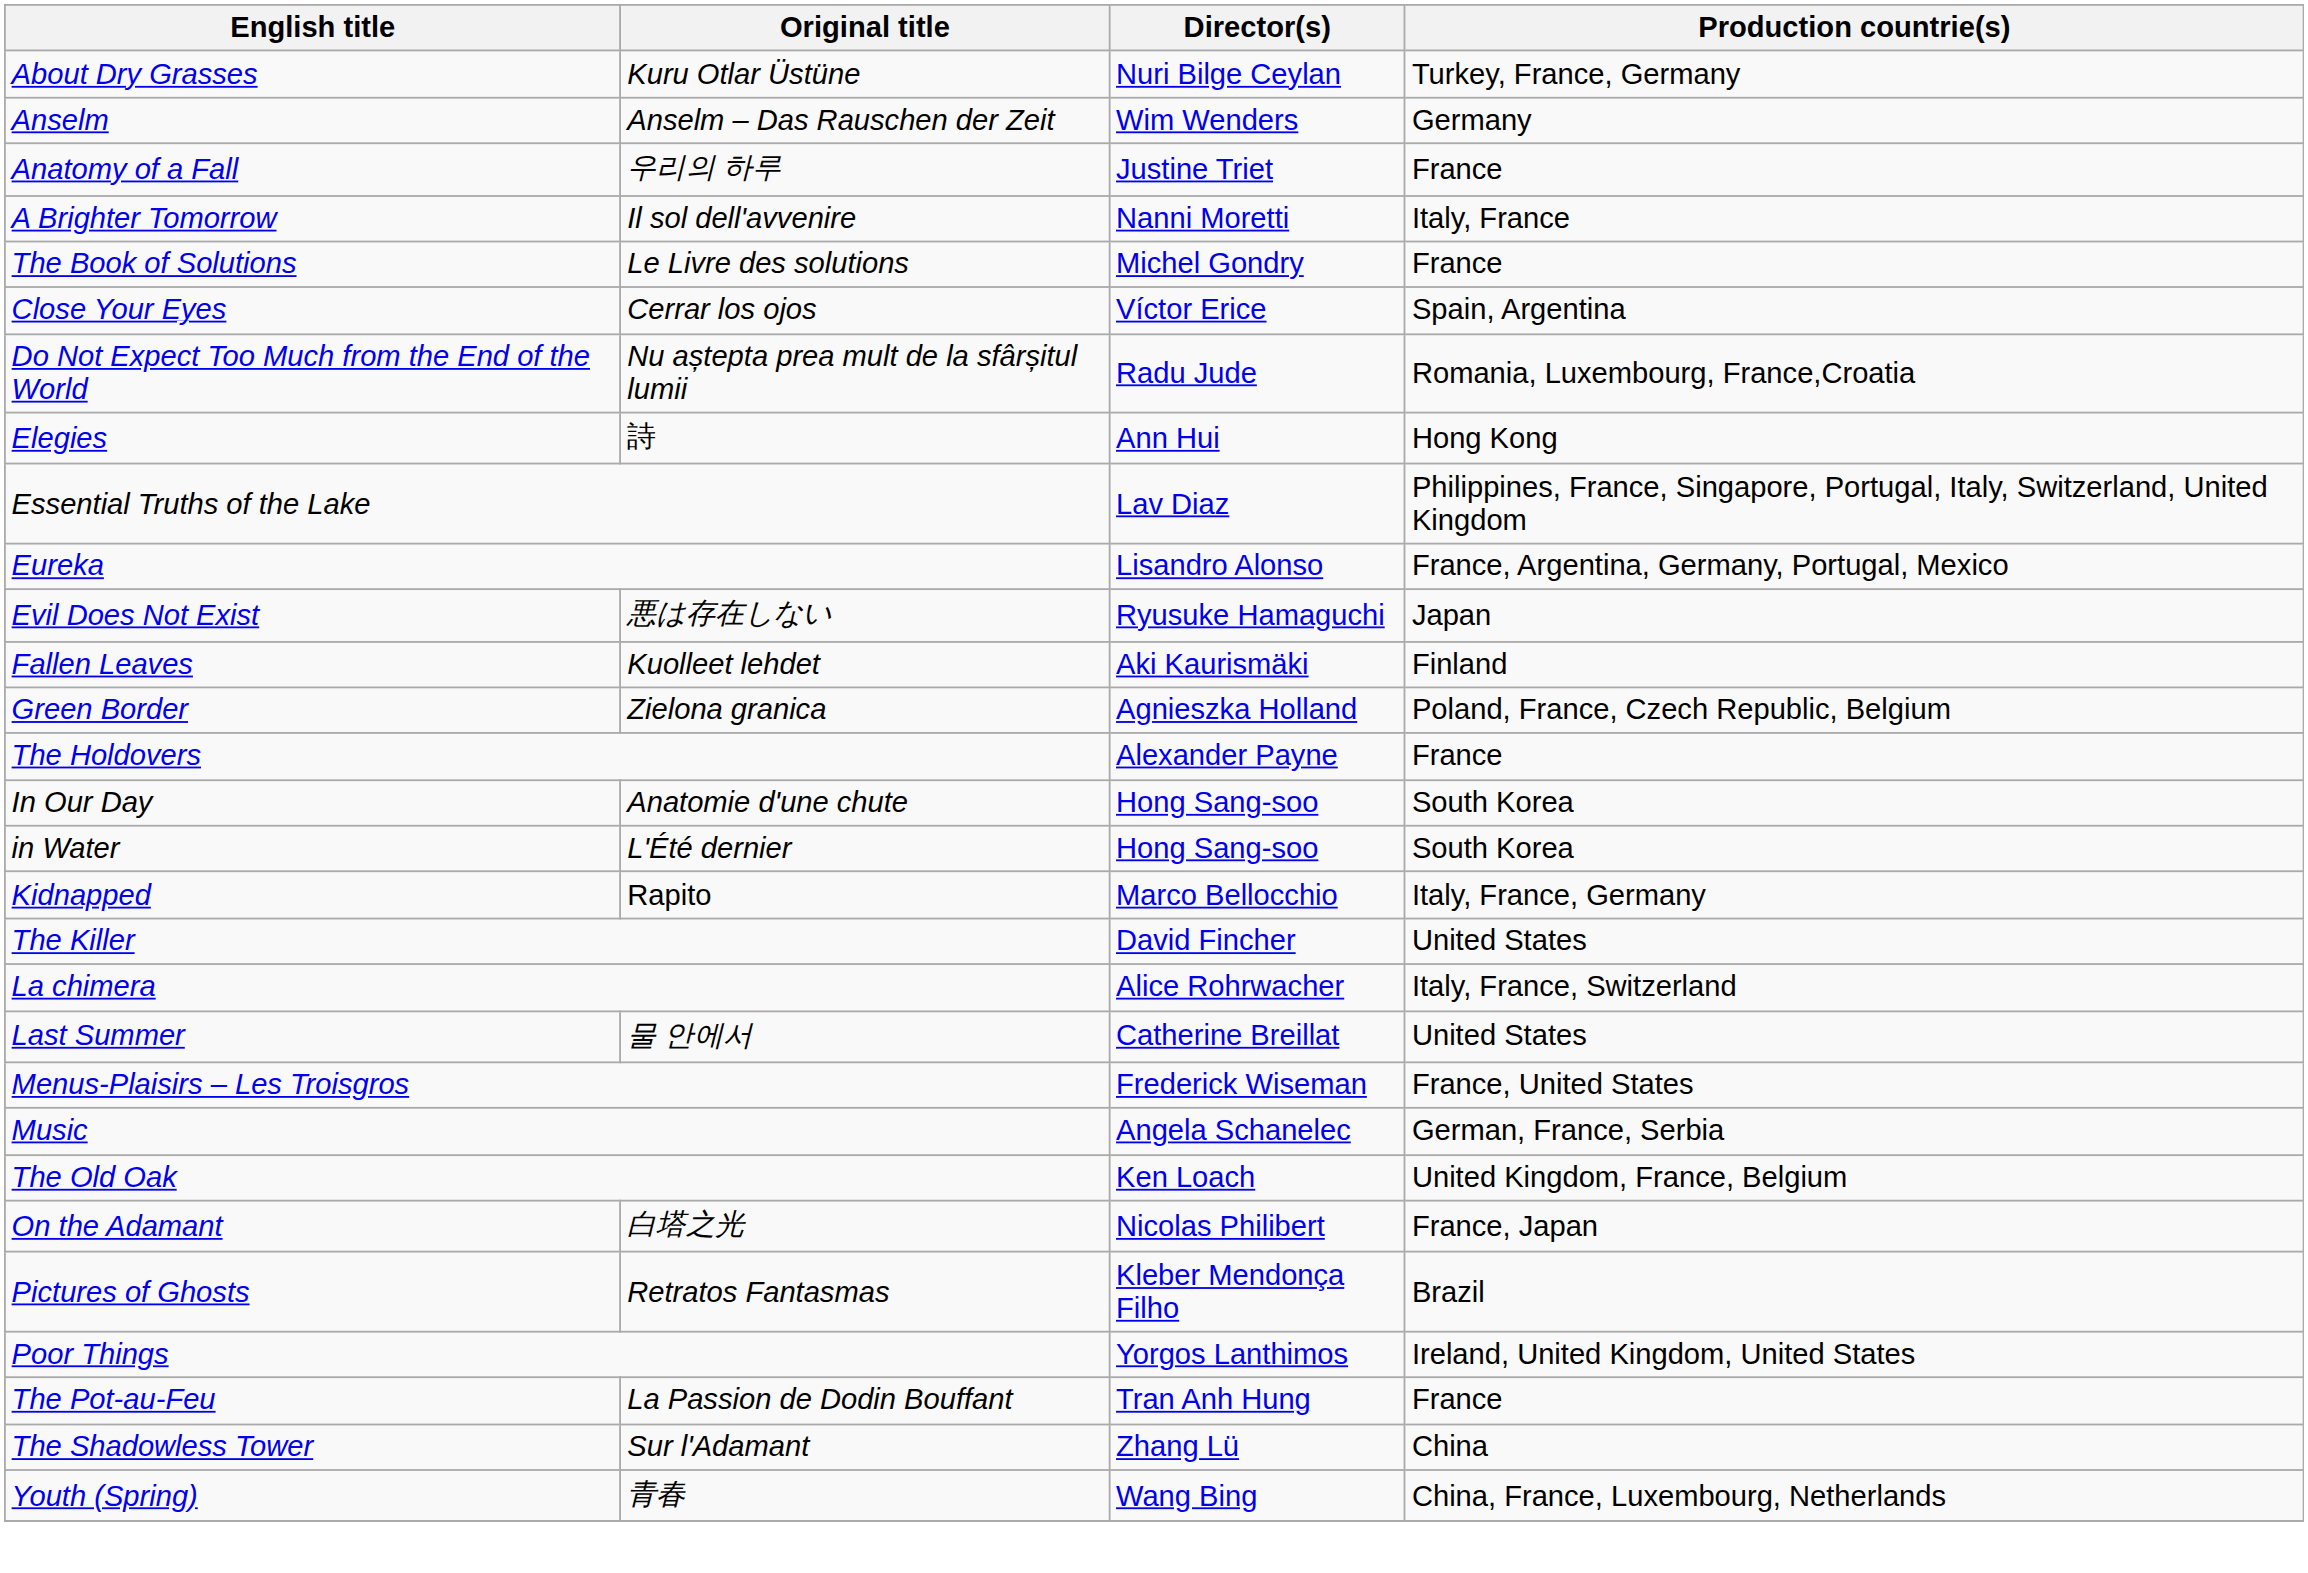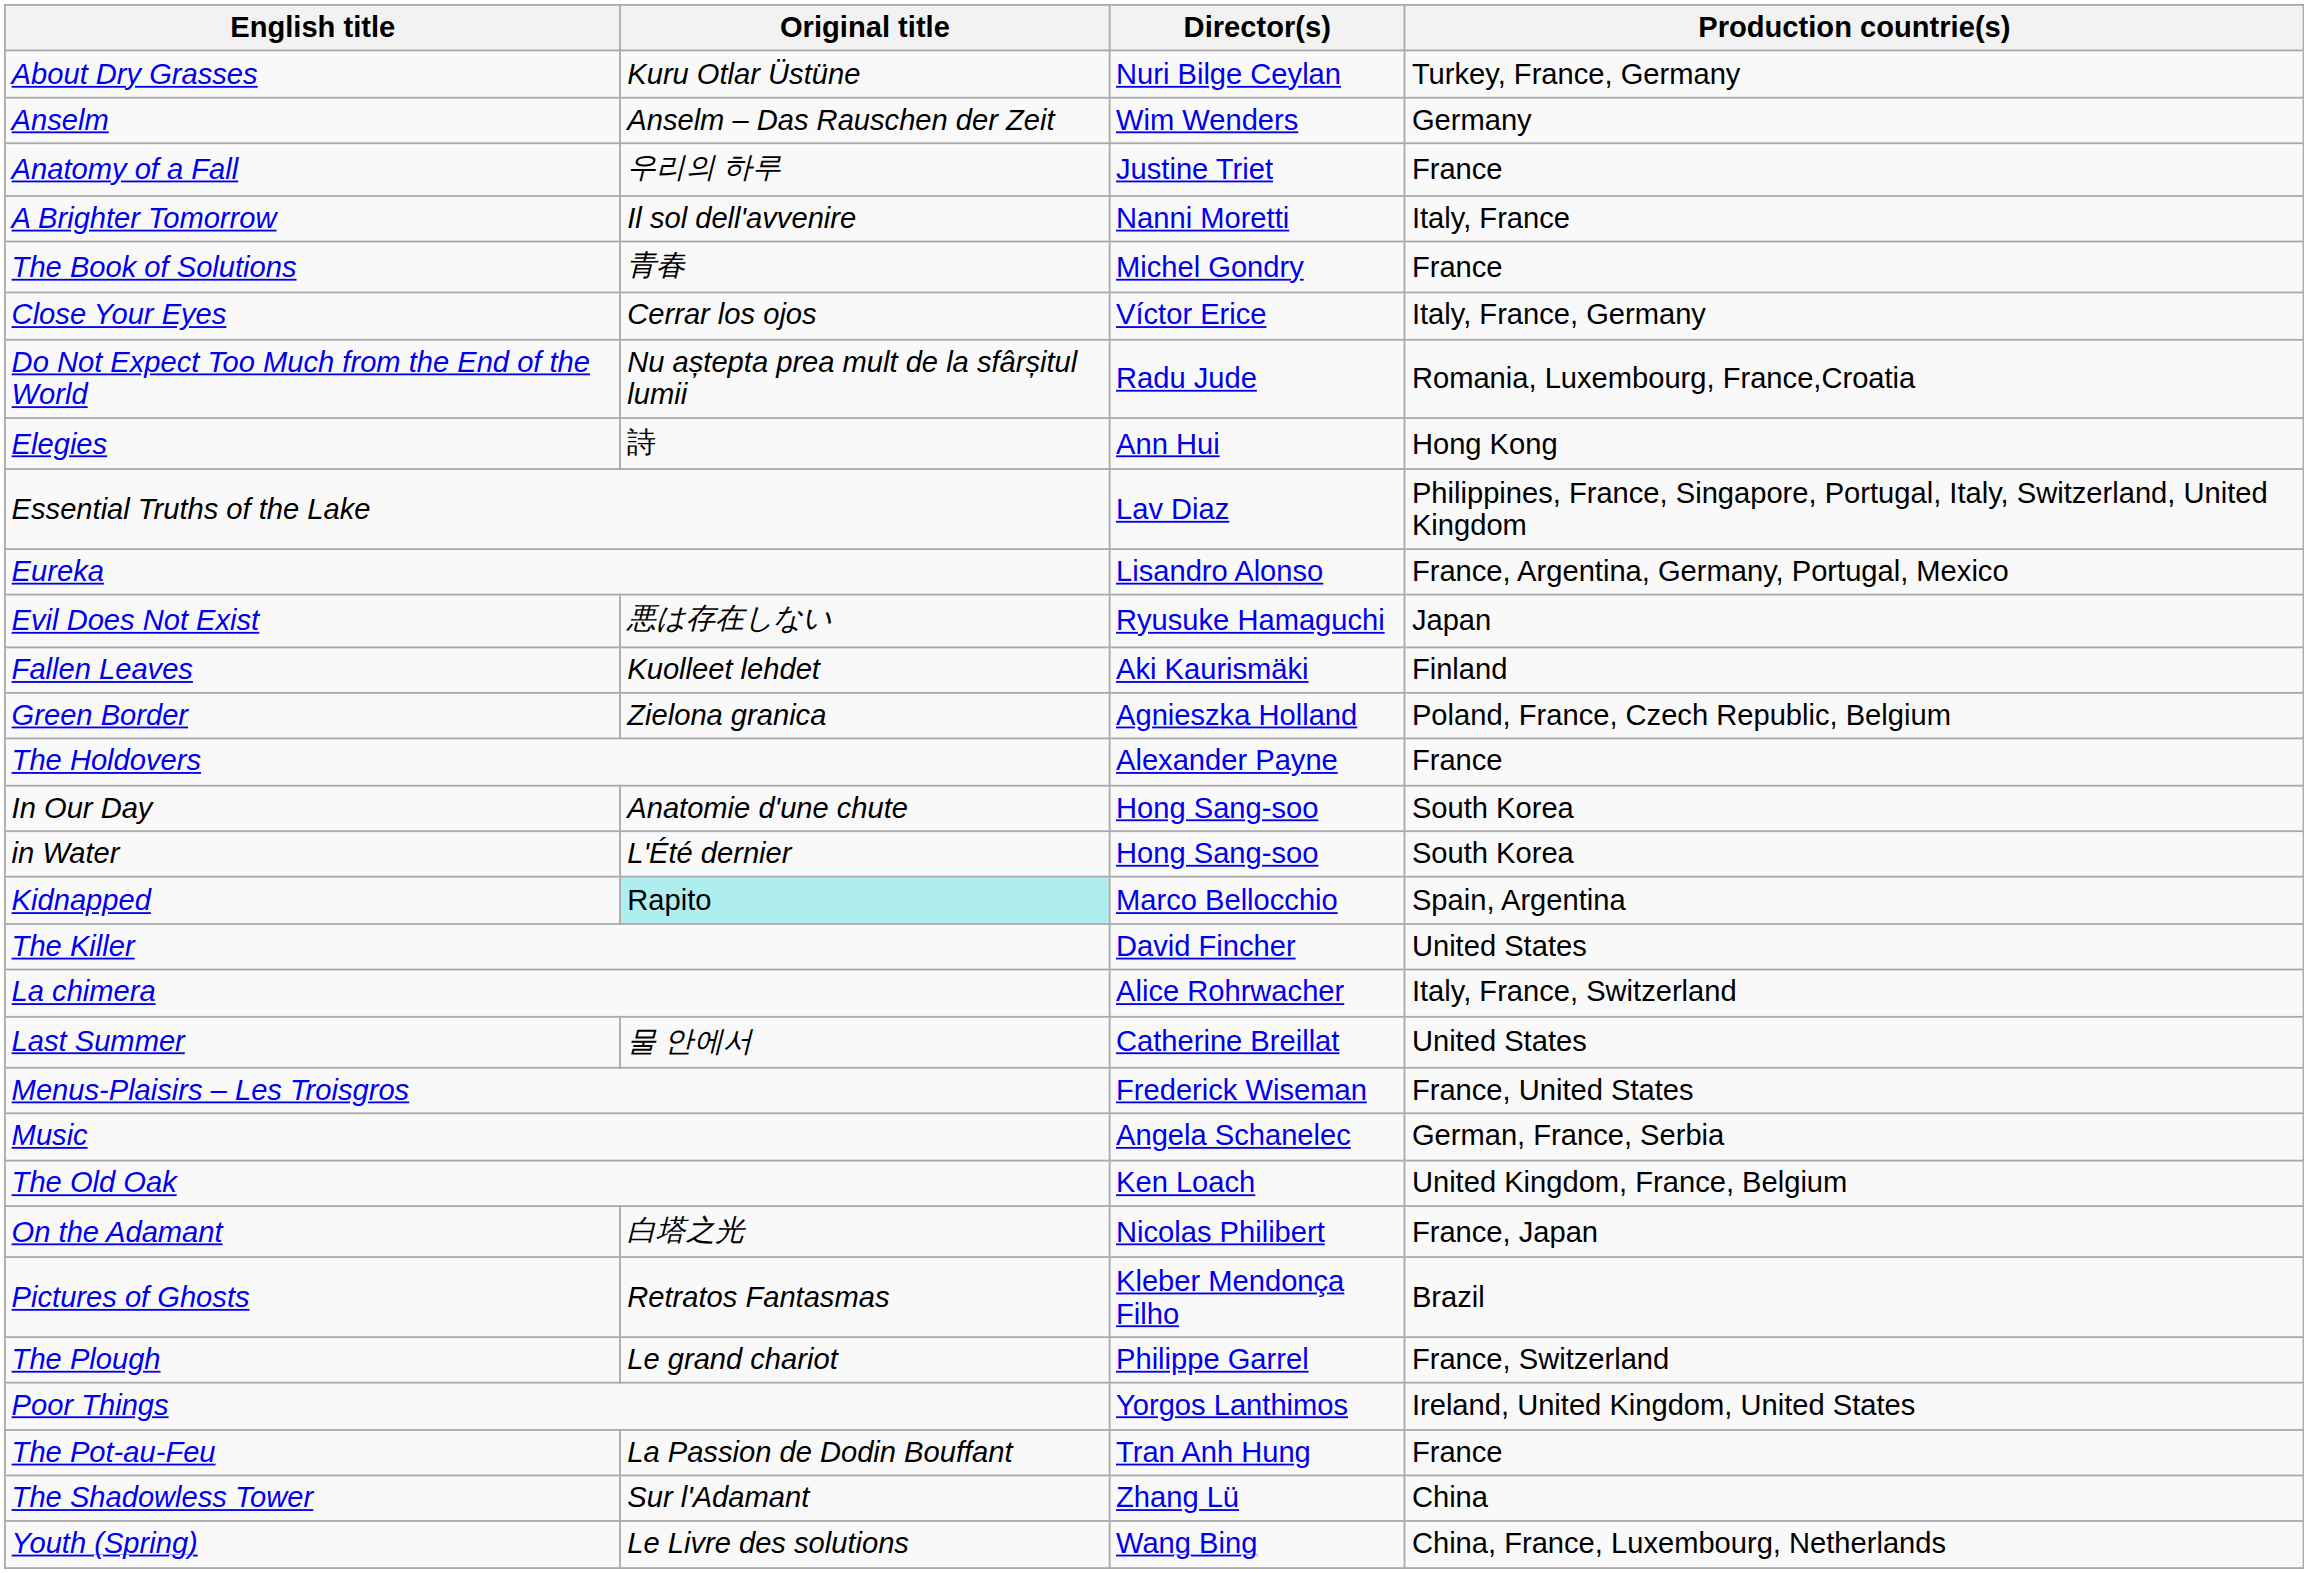 <table class="sortable wikitable" style="width:100%; margin-bottom:4px" cellpadding="5">
 <tr>
 <th scope="col">English title</th>
 <th scope="col">Original title</th>
 <th scope="col">Director(s)</th>
 <th scope="col">Production countrie(s)</th>
 </tr>
 <tr>
 <td><em><a href='#'>About Dry Grasses</a></em></td>
 <td><em>Kuru Otlar Üstüne</em></td>
 <td><a href='#'>Nuri Bilge Ceylan</a></td>
 <td>Turkey, France, Germany</td>
 </tr>
 <tr>
 <td><em><a href='#'>Anselm</a></em></td>
 <td><em>Anselm – Das Rauschen der Zeit</em></td>
 <td><a href='#'>Wim Wenders</a></td>
 <td>Germany</td>
 </tr>
 <tr>
 <td><em><a href='#'>Anatomy of a Fall</a></em></td>
 <td><em>우리의 하루</em></td>
 <td><a href='#'>Justine Triet</a></td>
 <td>France</td>
 </tr>
 <tr>
 <td><em><a href='#'>A Brighter Tomorrow</a></em></td>
 <td><em>Il sol dell'avvenire</em></td>
 <td><a href='#'>Nanni Moretti</a></td>
 <td>Italy, France</td>
 </tr>
 <tr>
 <td><em><a href='#'>The Book of Solutions</a></em></td>
-<td><em>Le Livre des solutions</em></td>
+<td><em>青春</em></td>
 <td><a href='#'>Michel Gondry</a></td>
 <td>France</td>
 </tr>
 <tr>
 <td><em><a href='#'>Close Your Eyes</a></em></td>
 <td><em>Cerrar los ojos</em></td>
 <td><a href='#'>Víctor Erice</a></td>
-<td>Spain, Argentina</td>
+<td>Italy, France, Germany</td>
 </tr>
 <tr>
 <td><em><a href='#'>Do Not Expect Too Much from the End of the World</a></em></td>
 <td><em>Nu aștepta prea mult de la sfârșitul lumii</em></td>
 <td><a href='#'>Radu Jude</a></td>
 <td>Romania, Luxembourg, France,Croatia</td>
 </tr>
 <tr>
 <td><em><a href='#'>Elegies</a></em></td>
 <td>詩</td>
 <td><a href='#'>Ann Hui</a></td>
 <td>Hong Kong</td>
 </tr>
 <tr>
 <td colspan="2"><em>Essential Truths of the Lake</em></td>
 <td><a href='#'>Lav Diaz</a></td>
 <td>Philippines, France, Singapore, Portugal, Italy, Switzerland, United Kingdom</td>
 </tr>
 <tr>
 <td colspan=2><em><a href='#'>Eureka</a></em></td>
 <td><a href='#'>Lisandro Alonso</a></td>
 <td>France, Argentina, Germany, Portugal, Mexico</td>
 </tr>
 <tr>
 <td><em><a href='#'>Evil Does Not Exist</a></em></td>
 <td><em>悪は存在しない</em></td>
 <td><a href='#'>Ryusuke Hamaguchi</a></td>
 <td>Japan</td>
 </tr>
 <tr>
 <td><em><a href='#'>Fallen Leaves</a></em></td>
 <td><em>Kuolleet lehdet</em></td>
 <td><a href='#'>Aki Kaurismäki</a></td>
 <td>Finland</td>
 </tr>
 <tr>
 <td><em><a href='#'>Green Border</a></em></td>
 <td><em>Zielona granica</em></td>
 <td><a href='#'>Agnieszka Holland</a></td>
 <td>Poland, France, Czech Republic, Belgium</td>
 </tr>
 <tr>
 <td colspan=2><em><a href='#'>The Holdovers</a></em></td>
 <td><a href='#'>Alexander Payne</a></td>
 <td>France</td>
 </tr>
 <tr>
 <td><em>In Our Day</em></td>
 <td><em>Anatomie d'une chute</em></td>
 <td><a href='#'>Hong Sang-soo</a></td>
 <td>South Korea</td>
 </tr>
 <tr>
 <td><em>in Water</em></td>
 <td><em>L'Été dernier</em></td>
 <td><a href='#'>Hong Sang-soo</a></td>
 <td>South Korea</td>
 </tr>
 <tr>
 <td><em><a href='#'>Kidnapped</a></em></td>
-<td>Rapito</td>
+<td style="background: paleturquoise;">Rapito</td>
 <td><a href='#'>Marco Bellocchio</a></td>
-<td>Italy, France, Germany</td>
+<td>Spain, Argentina</td>
 </tr>
 <tr>
 <td colspan=2><em><a href='#'>The Killer</a></em></td>
 <td><a href='#'>David Fincher</a></td>
 <td>United States</td>
 </tr>
 <tr>
 <td colspan="2"><em><a href='#'>La chimera</a></em></td>
 <td><a href='#'>Alice Rohrwacher</a></td>
 <td>Italy, France, Switzerland</td>
 </tr>
 <tr>
 <td><em><a href='#'>Last Summer</a></em></td>
 <td><em>물 안에서</em></td>
 <td><a href='#'>Catherine Breillat</a></td>
 <td>United States</td>
 </tr>
 <tr>
 <td colspan="2"><em><a href='#'>Menus-Plaisirs – Les Troisgros</a></em></td>
 <td><a href='#'>Frederick Wiseman</a></td>
 <td>France, United States</td>
 </tr>
 <tr>
 <td colspan=2><em><a href='#'>Music</a></em></td>
 <td><a href='#'>Angela Schanelec</a></td>
 <td>German, France, Serbia</td>
 </tr>
 <tr>
 <td colspan=2><em><a href='#'>The Old Oak</a></em></td>
 <td><a href='#'>Ken Loach</a></td>
 <td>United Kingdom, France, Belgium</td>
 </tr>
 <tr>
 <td><em><a href='#'>On the Adamant</a></em></td>
 <td><em>白塔之光</em></td>
 <td><a href='#'>Nicolas Philibert</a></td>
 <td>France, Japan</td>
 </tr>
 <tr>
 <td><em><a href='#'>Pictures of Ghosts</a></em></td>
 <td><em>Retratos Fantasmas</em></td>
 <td><a href='#'>Kleber Mendonça Filho</a></td>
 <td>Brazil</td>
 </tr>
 <tr>
+<td><em><a href='#'>The Plough</a></em></td>
+<td><em>Le grand chariot</em></td>
+<td><a href='#'>Philippe Garrel</a></td>
+<td>France, Switzerland</td>
+</tr>
+<tr>
 <td colspan=2><em><a href='#'>Poor Things</a></em></td>
 <td><a href='#'>Yorgos Lanthimos</a></td>
 <td>Ireland, United Kingdom, United States</td>
 </tr>
 <tr>
 <td><em><a href='#'>The Pot-au-Feu</a></em></td>
 <td><em>La Passion de Dodin Bouffant</em></td>
 <td><a href='#'>Tran Anh Hung</a></td>
 <td>France</td>
 </tr>
 <tr>
 <td><em><a href='#'>The Shadowless Tower</a></em></td>
 <td><em>Sur l'Adamant</em></td>
 <td><a href='#'>Zhang Lü</a></td>
 <td>China</td>
 </tr>
 <tr>
 <td><em><a href='#'>Youth (Spring)</a></em></td>
-<td><em>青春</em></td>
+<td><em>Le Livre des solutions</em></td>
 <td><a href='#'>Wang Bing</a></td>
 <td>China, France, Luxembourg, Netherlands</td>
 </tr>
 <tr>
 </tr>
 </table>
